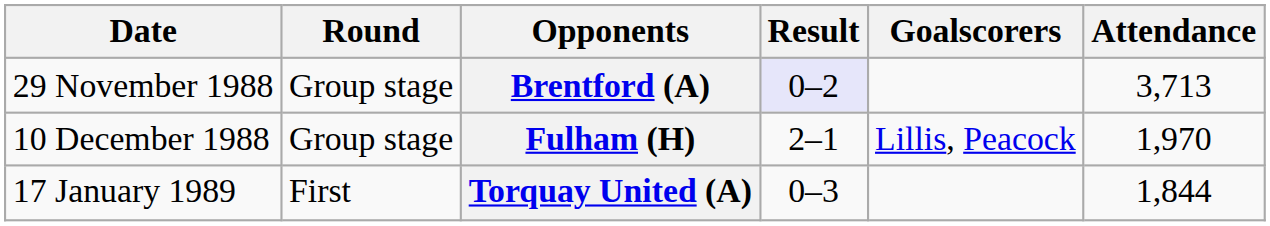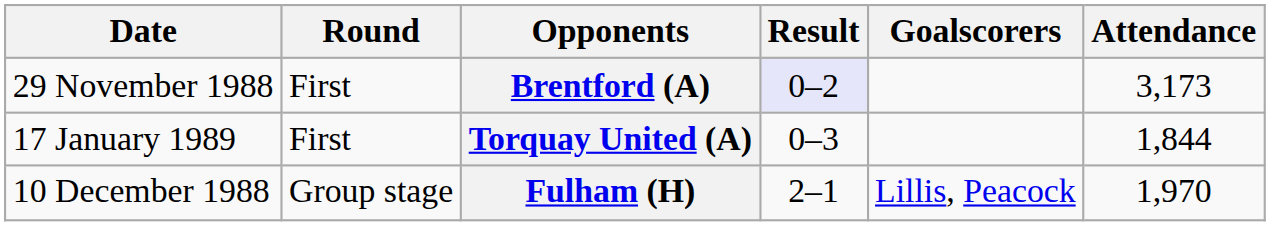 <table class="wikitable plainrowheaders sortable">
 <tr>
 <th scope=col>Date</th>
 <th scope=col>Round</th>
 <th scope=col>Opponents</th>
 <th scope=col>Result</th>
 <th scope=col class=unsortable>Goalscorers</th>
 <th scope=col>Attendance</th>
 </tr>
 <tr>
 <td>29 November 1988</td>
-<td>Group stage</td>
+<td>First</td>
 <th scope=row><a href='#'>Brentford</a> (A)</th>
 <td align=center style="background: lavender;">0–2</td>
 <td></td>
-<td align=center>3,713</td>
+<td align=center>3,173</td>
+</tr>
+<tr>
+<td>17 January 1989</td>
+<td>First</td>
+<th scope=row><a href='#'>Torquay United</a> (A)</th>
+<td align=center>0–3</td>
+<td></td>
+<td align=center>1,844</td>
 </tr>
 <tr>
 <td>10 December 1988</td>
 <td>Group stage</td>
 <th scope=row><a href='#'>Fulham</a> (H)</th>
 <td align=center>2–1</td>
 <td><a href='#'>Lillis</a>, <a href='#'>Peacock</a></td>
 <td align=center>1,970</td>
 </tr>
-<tr>
-<td>17 January 1989</td>
-<td>First</td>
-<th scope=row><a href='#'>Torquay United</a> (A)</th>
-<td align=center>0–3</td>
-<td></td>
-<td align=center>1,844</td>
-</tr>
 </table>
